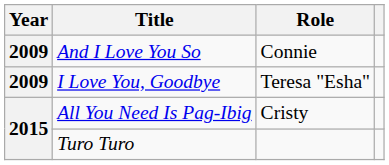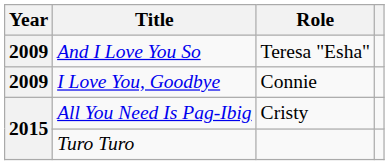 <table class="wikitable sortable plainrowheaders">
 <tr>
 <th scope="col">Year</th>
 <th scope="col">Title</th>
 <th scope="col">Role</th>
 <th scope="col" class="unsortable"></th>
 </tr>
 <tr>
 <th scope="row">2009</th>
 <td><em><a href='#'>And I Love You So</a></em></td>
-<td>Connie</td>
+<td>Teresa "Esha"</td>
 <td></td>
 </tr>
 <tr>
 <th scope="row">2009</th>
 <td><em><a href='#'>I Love You, Goodbye</a></em></td>
-<td>Teresa "Esha"</td>
+<td>Connie</td>
 <td></td>
 </tr>
 <tr>
 <th rowspan="2" scope="row">2015</th>
 <td><em><a href='#'>All You Need Is Pag-Ibig</a></em></td>
 <td>Cristy</td>
 <td></td>
 </tr>
 <tr>
 <td><em>Turo Turo</em></td>
 <td></td>
 <td></td>
 </tr>
 </table>
